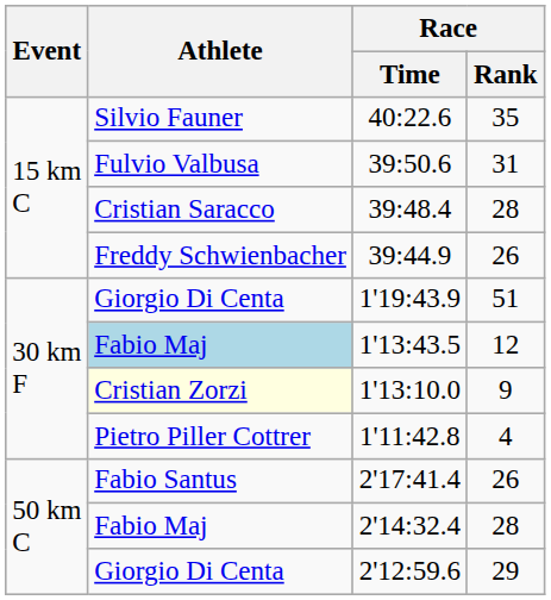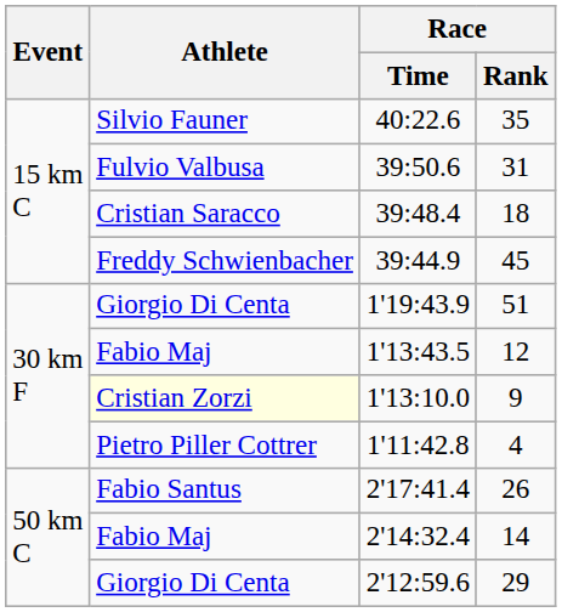 <table class="wikitable" border="1" style="font-size:90%">
 <tr>
 <th rowspan=2>Event</th>
 <th rowspan=2>Athlete</th>
 <th colspan=2>Race</th>
 </tr>
 <tr>
 <th>Time</th>
 <th>Rank</th>
 </tr>
 <tr>
 <td rowspan=4>15 km <br> C</td>
 <td><a href='#'>Silvio Fauner</a></td>
 <td align=center>40:22.6</td>
 <td align=center>35</td>
 </tr>
 <tr>
 <td><a href='#'>Fulvio Valbusa</a></td>
 <td align=center>39:50.6</td>
 <td align=center>31</td>
 </tr>
 <tr>
 <td><a href='#'>Cristian Saracco</a></td>
 <td align=center>39:48.4</td>
-<td align=center>28</td>
+<td align=center>18</td>
 </tr>
 <tr>
 <td><a href='#'>Freddy Schwienbacher</a></td>
 <td align=center>39:44.9</td>
-<td align=center>26</td>
+<td align=center>45</td>
 </tr>
 <tr>
 <td rowspan=4>30 km <br> F</td>
 <td><a href='#'>Giorgio Di Centa</a></td>
 <td align=center>1'19:43.9</td>
 <td align=center>51</td>
 </tr>
 <tr>
-<td style="background: lightblue;"><a href='#'>Fabio Maj</a></td>
+<td><a href='#'>Fabio Maj</a></td>
 <td align=center>1'13:43.5</td>
 <td align=center>12</td>
 </tr>
 <tr>
 <td style="background: lightyellow;"><a href='#'>Cristian Zorzi</a></td>
 <td align=center>1'13:10.0</td>
 <td align=center>9</td>
 </tr>
 <tr>
 <td><a href='#'>Pietro Piller Cottrer</a></td>
 <td align=center>1'11:42.8</td>
 <td align=center>4</td>
 </tr>
 <tr>
 <td rowspan=3>50 km <br> C</td>
 <td><a href='#'>Fabio Santus</a></td>
 <td align=center>2'17:41.4</td>
 <td align=center>26</td>
 </tr>
 <tr>
 <td><a href='#'>Fabio Maj</a></td>
 <td align=center>2'14:32.4</td>
-<td align=center>28</td>
+<td align=center>14</td>
 </tr>
 <tr>
 <td><a href='#'>Giorgio Di Centa</a></td>
 <td align=center>2'12:59.6</td>
 <td align=center>29</td>
 </tr>
 </table>
